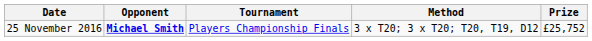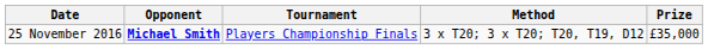 <table class="wikitable">
 <tr>
 <th>Date</th>
 <th>Opponent</th>
 <th>Tournament</th>
 <th>Method</th>
 <th>Prize</th>
 </tr>
 <tr>
 <td>25 November 2016</td>
 <td><strong> <a href='#'>Michael Smith</a></strong></td>
 <td><a href='#'>Players Championship Finals</a></td>
 <td>3 x T20; 3 x T20; T20, T19, D12</td>
-<td>£25,752</td>
+<td>£35,000</td>
 </tr>
 </table>
